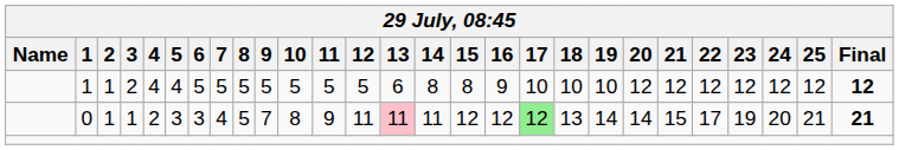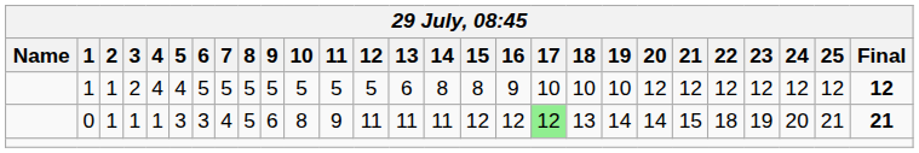 <table class=wikitable style="text-align:center; width: 55%">
 <tr>
 <th colspan=27><em>29 July, 08:45</em></th>
 </tr>
 <tr>
 <th>Name</th>
 <th>1</th>
 <th>2</th>
 <th>3</th>
 <th>4</th>
 <th>5</th>
 <th>6</th>
 <th>7</th>
 <th>8</th>
 <th>9</th>
 <th>10</th>
 <th>11</th>
 <th>12</th>
 <th>13</th>
 <th>14</th>
 <th>15</th>
 <th>16</th>
 <th>17</th>
 <th>18</th>
 <th>19</th>
 <th>20</th>
 <th>21</th>
 <th>22</th>
 <th>23</th>
 <th>24</th>
 <th>25</th>
 <th>Final</th>
 </tr>
 <tr>
 <td align=left></td>
 <td>1</td>
 <td>1</td>
 <td>2</td>
 <td>4</td>
 <td>4</td>
 <td>5</td>
 <td>5</td>
 <td>5</td>
 <td>5</td>
 <td>5</td>
 <td>5</td>
 <td>5</td>
 <td>6</td>
 <td>8</td>
 <td>8</td>
 <td>9</td>
 <td>10</td>
 <td>10</td>
 <td>10</td>
 <td>12</td>
 <td>12</td>
 <td>12</td>
 <td>12</td>
 <td>12</td>
 <td>12</td>
 <td><strong>12</strong></td>
 </tr>
 <tr>
 <td align=left><strong></strong></td>
 <td>0</td>
 <td>1</td>
 <td>1</td>
-<td>2</td>
+<td>1</td>
 <td>3</td>
 <td>3</td>
 <td>4</td>
 <td>5</td>
-<td>7</td>
+<td>6</td>
 <td>8</td>
 <td>9</td>
 <td>11</td>
-<td style="background: pink;">11</td>
+<td>11</td>
 <td>11</td>
 <td>12</td>
 <td>12</td>
 <td style="background: lightgreen;">12</td>
 <td>13</td>
 <td>14</td>
 <td>14</td>
 <td>15</td>
-<td>17</td>
+<td>18</td>
 <td>19</td>
 <td>20</td>
 <td>21</td>
 <td><strong>21</strong></td>
 </tr>
 <tr>
 <td colspan=27></td>
 </tr>
 </table>
